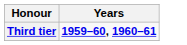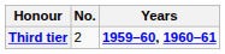 <table class="wikitable plainrowheaders">
 <tr>
 <th scope=col>Honour</th>
+<th scope=col>No.</th>
 <th scope=col>Years</th>
 </tr>
 <tr>
 <th scope=row><a href='#'>Third tier</a></th>
+<td>2</td>
 <td><strong><a href='#'>1959–60</a>, <a href='#'>1960–61</a></strong></td>
 </tr>
 </table>
